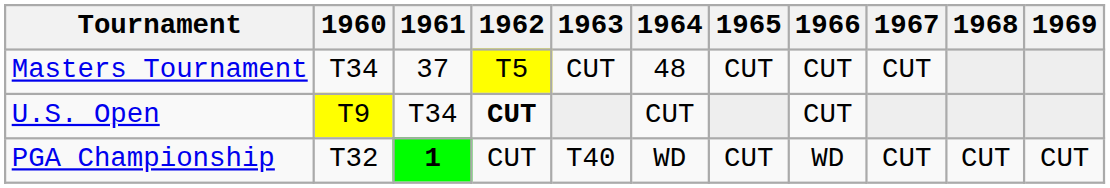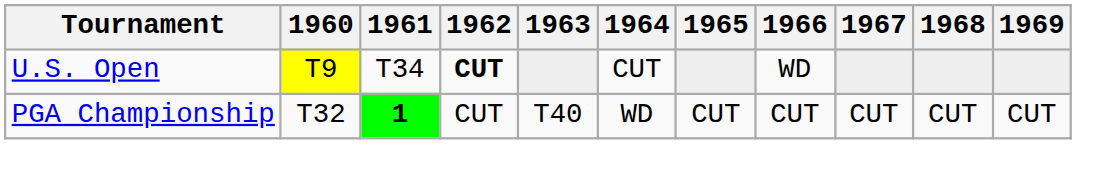 <table class="wikitable" style="font-size:95%;text-align:center;">
 <tr>
 <th>Tournament</th>
 <th>1960</th>
 <th>1961</th>
 <th>1962</th>
 <th>1963</th>
 <th>1964</th>
 <th>1965</th>
 <th>1966</th>
 <th>1967</th>
 <th>1968</th>
 <th>1969</th>
 </tr>
 <tr>
-<td align=left><a href='#'>Masters Tournament</a></td>
-<td>T34</td>
-<td>37</td>
-<td style="background:yellow;">T5</td>
-<td>CUT</td>
-<td>48</td>
-<td>CUT</td>
-<td>CUT</td>
-<td>CUT</td>
-<td style="background:#eeeeee;"></td>
-<td style="background:#eeeeee;"></td>
-</tr>
-<tr>
 <td align=left><a href='#'>U.S. Open</a></td>
 <td style="background:yellow;">T9</td>
 <td>T34</td>
 <td><strong>CUT</strong></td>
 <td style="background:#eeeeee;"></td>
 <td>CUT</td>
 <td style="background:#eeeeee;"></td>
-<td>CUT</td>
+<td>WD</td>
 <td style="background:#eeeeee;"></td>
 <td style="background:#eeeeee;"></td>
 <td style="background:#eeeeee;"></td>
 </tr>
 <tr>
 <td align=left><a href='#'>PGA Championship</a></td>
 <td>T32</td>
 <td style="background:lime;"><strong>1</strong></td>
 <td>CUT</td>
 <td>T40</td>
 <td>WD</td>
 <td>CUT</td>
-<td>WD</td>
+<td>CUT</td>
 <td>CUT</td>
 <td>CUT</td>
 <td>CUT</td>
 </tr>
 </table>
